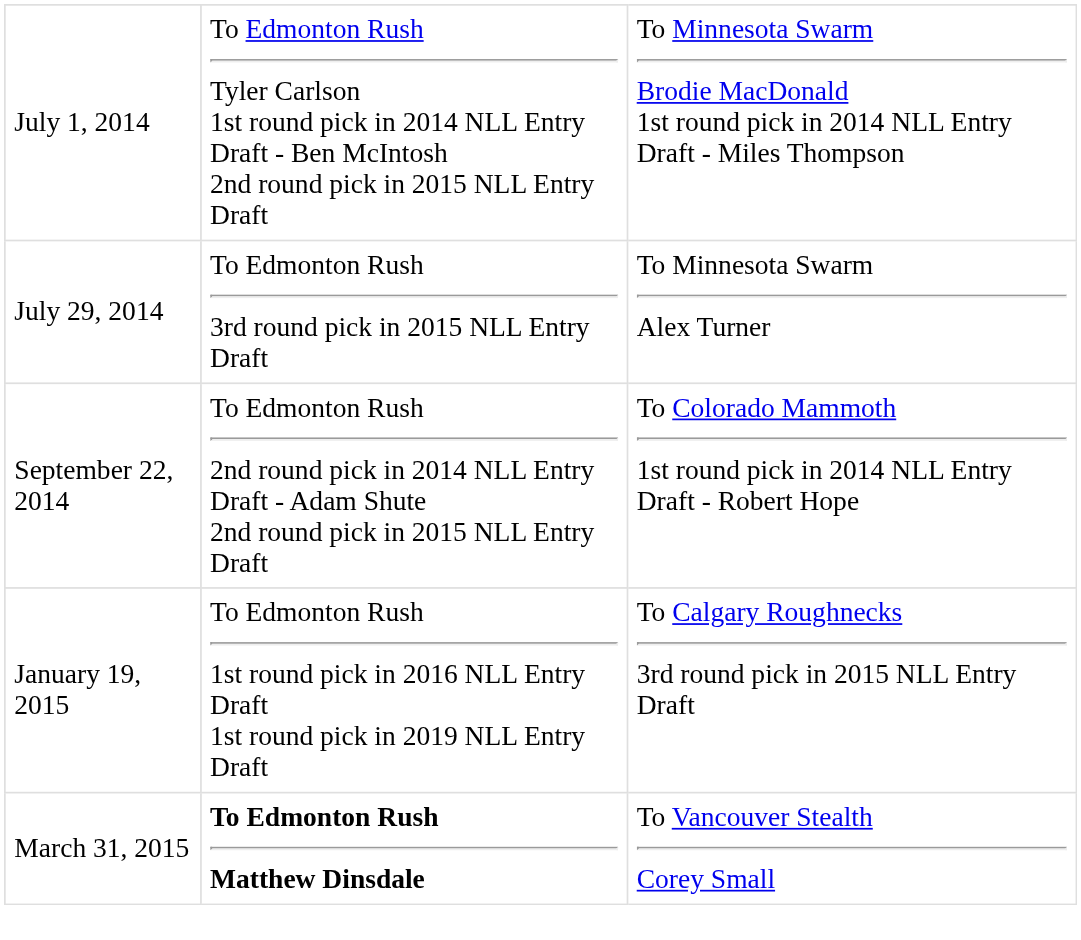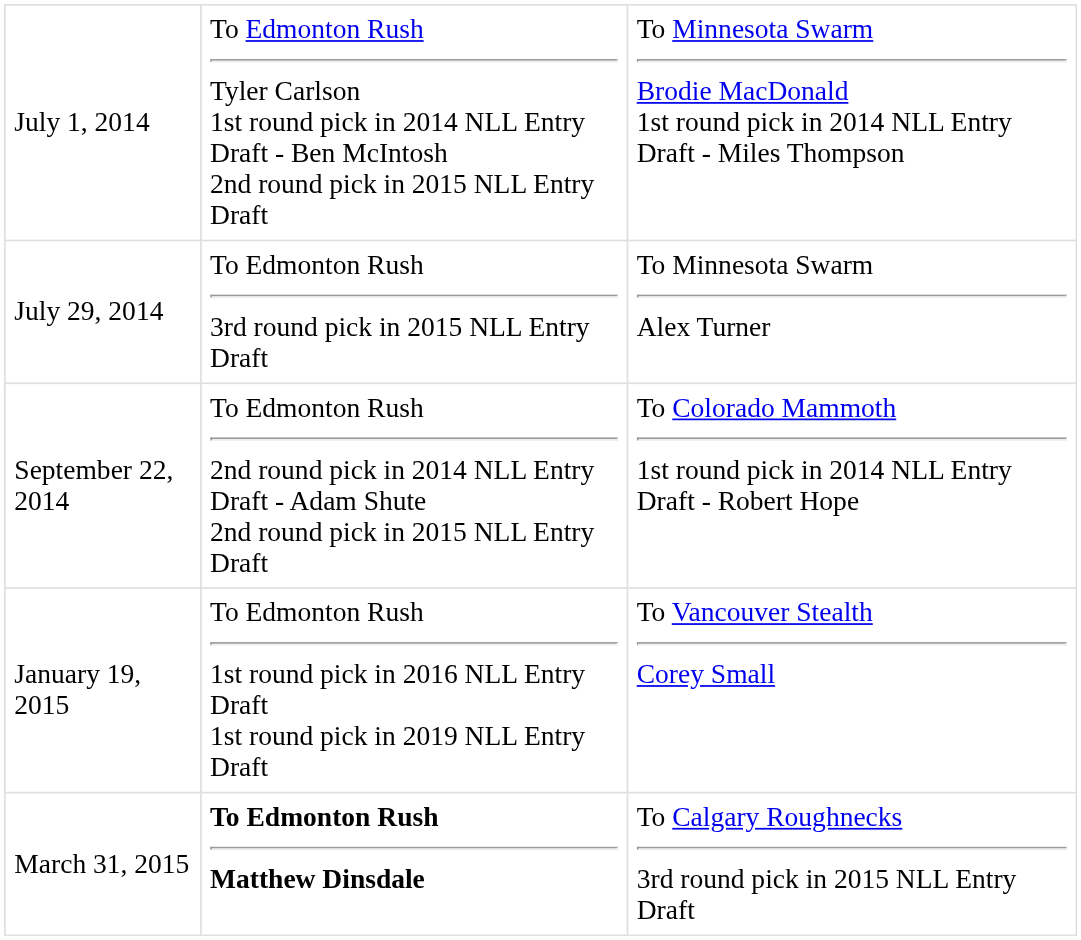 <table border=1 style="border-collapse:collapse" bordercolor="#DFDFDF"  cellpadding="5">
 <tr>
 <td>July 1, 2014</td>
 <td valign="top">To <a href='#'>Edmonton Rush</a><hr>Tyler Carlson<br>1st round pick in 2014 NLL Entry Draft - Ben McIntosh<br>2nd round pick in 2015 NLL Entry Draft</td>
 <td valign="top">To <a href='#'>Minnesota Swarm</a><hr><a href='#'>Brodie MacDonald</a><br>1st round pick in 2014 NLL Entry Draft - Miles Thompson</td>
 </tr>
 <tr>
 <td>July 29, 2014</td>
 <td valign="top">To Edmonton Rush<hr>3rd round pick in 2015 NLL Entry Draft</td>
 <td valign="top">To Minnesota Swarm<hr>Alex Turner</td>
 </tr>
 <tr>
 <td>September 22, 2014</td>
 <td valign="top">To Edmonton Rush<hr>2nd round pick in 2014 NLL Entry Draft - Adam Shute<br>2nd round pick in 2015 NLL Entry Draft</td>
 <td valign="top">To <a href='#'>Colorado Mammoth</a><hr>1st round pick in 2014 NLL Entry Draft - Robert Hope</td>
 </tr>
 <tr>
 <td>January 19, 2015</td>
 <td valign="top">To Edmonton Rush<hr>1st round pick in 2016 NLL Entry Draft<br>1st round pick in 2019 NLL Entry Draft</td>
-<td valign="top">To <a href='#'>Calgary Roughnecks</a><hr>3rd round pick in 2015 NLL Entry Draft</td>
+<td valign="top">To <a href='#'>Vancouver Stealth</a><hr><a href='#'>Corey Small</a></td>
 </tr>
 <tr>
 <td>March 31, 2015</td>
 <td valign="top"><strong>To Edmonton Rush<hr>Matthew Dinsdale</strong></td>
-<td valign="top">To <a href='#'>Vancouver Stealth</a><hr><a href='#'>Corey Small</a></td>
+<td valign="top">To <a href='#'>Calgary Roughnecks</a><hr>3rd round pick in 2015 NLL Entry Draft</td>
 </tr>
 </table>
